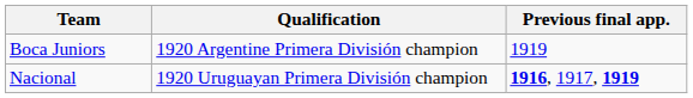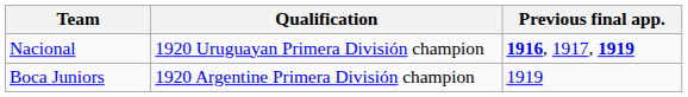 <table class="wikitable">
 <tr>
 <th width=120px>Team</th>
 <th width=300px>Qualification</th>
 <th width=150px>Previous final app.</th>
 </tr>
 <tr>
+<td> <a href='#'>Nacional</a></td>
+<td><a href='#'>1920 Uruguayan Primera División</a> champion</td>
+<td><strong><a href='#'>1916</a></strong>, <a href='#'>1917</a>, <strong><a href='#'>1919</a></strong></td>
+</tr>
+<tr>
 <td> <a href='#'>Boca Juniors</a></td>
 <td><a href='#'>1920 Argentine Primera División</a> champion</td>
 <td><a href='#'>1919</a></td>
 </tr>
-<tr>
-<td> <a href='#'>Nacional</a></td>
-<td><a href='#'>1920 Uruguayan Primera División</a> champion</td>
-<td><strong><a href='#'>1916</a></strong>, <a href='#'>1917</a>, <strong><a href='#'>1919</a></strong></td>
-</tr>
 </table>
